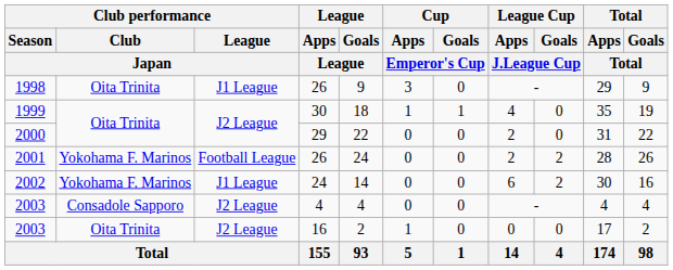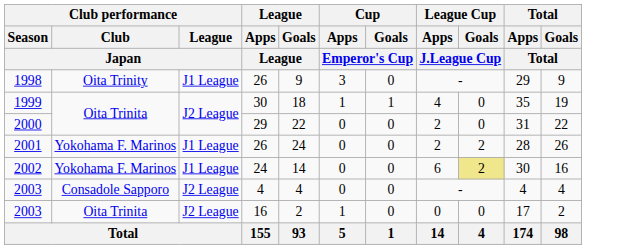 <table class="wikitable" style="text-align:center;">
 <tr>
 <th colspan=3>Club performance</th>
 <th colspan=2>League</th>
 <th colspan=2>Cup</th>
 <th colspan=2>League Cup</th>
 <th colspan=2>Total</th>
 </tr>
 <tr>
 <th>Season</th>
 <th>Club</th>
 <th>League</th>
 <th>Apps</th>
 <th>Goals</th>
 <th>Apps</th>
 <th>Goals</th>
 <th>Apps</th>
 <th>Goals</th>
 <th>Apps</th>
 <th>Goals</th>
 </tr>
 <tr>
 <th colspan=3>Japan</th>
 <th colspan=2>League</th>
 <th colspan=2><a href='#'>Emperor's Cup</a></th>
 <th colspan=2><a href='#'>J.League Cup</a></th>
 <th colspan=2>Total</th>
 </tr>
 <tr>
 <td><a href='#'>1998</a></td>
-<td><a href='#'>Oita Trinita</a></td>
+<td><a href='#'>Oita Trinity</a></td>
 <td><a href='#'>J1 League</a></td>
 <td>26</td>
 <td>9</td>
 <td>3</td>
 <td>0</td>
 <td colspan="2">-</td>
 <td>29</td>
 <td>9</td>
 </tr>
 <tr>
 <td><a href='#'>1999</a></td>
 <td rowspan="2"><a href='#'>Oita Trinita</a></td>
 <td rowspan="2"><a href='#'>J2 League</a></td>
 <td>30</td>
 <td>18</td>
 <td>1</td>
 <td>1</td>
 <td>4</td>
 <td>0</td>
 <td>35</td>
 <td>19</td>
 </tr>
 <tr>
 <td><a href='#'>2000</a></td>
 <td>29</td>
 <td>22</td>
 <td>0</td>
 <td>0</td>
 <td>2</td>
 <td>0</td>
 <td>31</td>
 <td>22</td>
 </tr>
 <tr>
 <td><a href='#'>2001</a></td>
 <td><a href='#'>Yokohama F. Marinos</a></td>
-<td><a href='#'>Football League</a></td>
+<td><a href='#'>J1 League</a></td>
 <td>26</td>
 <td>24</td>
 <td>0</td>
 <td>0</td>
 <td>2</td>
 <td>2</td>
 <td>28</td>
 <td>26</td>
 </tr>
 <tr>
 <td><a href='#'>2002</a></td>
 <td><a href='#'>Yokohama F. Marinos</a></td>
 <td><a href='#'>J1 League</a></td>
 <td>24</td>
 <td>14</td>
 <td>0</td>
 <td>0</td>
 <td>6</td>
-<td>2</td>
+<td style="background: khaki;">2</td>
 <td>30</td>
 <td>16</td>
 </tr>
 <tr>
 <td><a href='#'>2003</a></td>
 <td><a href='#'>Consadole Sapporo</a></td>
 <td><a href='#'>J2 League</a></td>
 <td>4</td>
 <td>4</td>
 <td>0</td>
 <td>0</td>
 <td colspan="2">-</td>
 <td>4</td>
 <td>4</td>
 </tr>
 <tr>
 <td><a href='#'>2003</a></td>
 <td><a href='#'>Oita Trinita</a></td>
 <td><a href='#'>J2 League</a></td>
 <td>16</td>
 <td>2</td>
 <td>1</td>
 <td>0</td>
 <td>0</td>
 <td>0</td>
 <td>17</td>
 <td>2</td>
 </tr>
 <tr>
 <th colspan=3>Total</th>
 <th>155</th>
 <th>93</th>
 <th>5</th>
 <th>1</th>
 <th>14</th>
 <th>4</th>
 <th>174</th>
 <th>98</th>
 </tr>
 </table>
